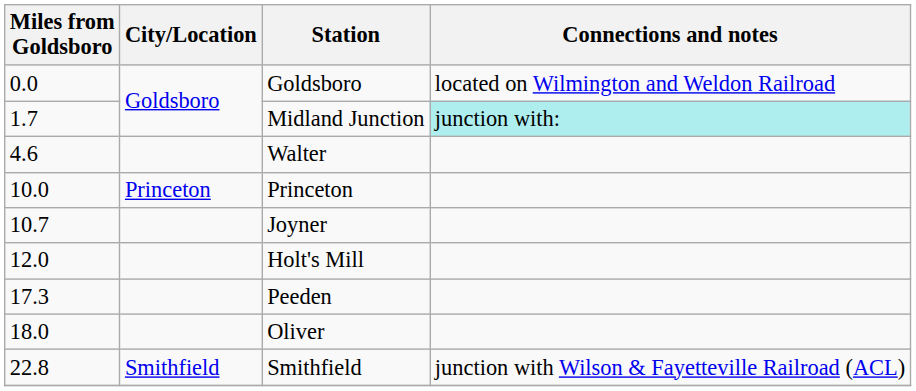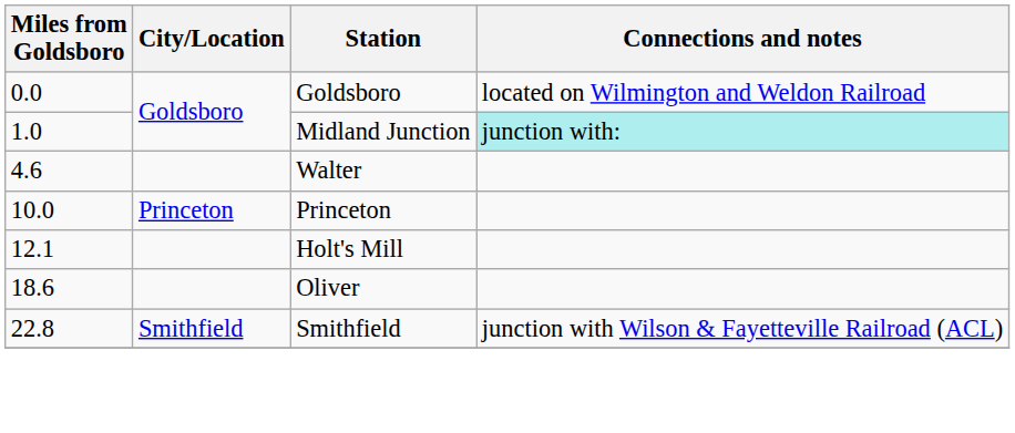 <table class="wikitable">
 <tr>
 <th>Miles from<br>Goldsboro</th>
 <th>City/Location</th>
 <th>Station</th>
 <th>Connections and notes</th>
 </tr>
 <tr>
 <td>0.0</td>
 <td ! rowspan="2"><a href='#'>Goldsboro</a></td>
 <td>Goldsboro</td>
 <td>located on <a href='#'>Wilmington and Weldon Railroad</a></td>
 </tr>
 <tr>
-<td>1.7</td>
+<td>1.0</td>
 <td>Midland Junction</td>
 <td style="background: paleturquoise;">junction with:<br></td>
 </tr>
 <tr>
 <td>4.6</td>
 <td></td>
 <td>Walter</td>
 <td></td>
 </tr>
 <tr>
 <td>10.0</td>
 <td><a href='#'>Princeton</a></td>
 <td>Princeton</td>
 <td></td>
 </tr>
 <tr>
-<td>10.7</td>
-<td></td>
-<td>Joyner</td>
-<td></td>
-</tr>
-<tr>
-<td>12.0</td>
+<td>12.1</td>
 <td></td>
 <td>Holt's Mill</td>
 <td></td>
 </tr>
 <tr>
-<td>17.3</td>
-<td></td>
-<td>Peeden</td>
-<td></td>
-</tr>
-<tr>
-<td>18.0</td>
+<td>18.6</td>
 <td></td>
 <td>Oliver</td>
 <td></td>
 </tr>
 <tr>
 <td>22.8</td>
 <td><a href='#'>Smithfield</a></td>
 <td>Smithfield</td>
 <td>junction with <a href='#'>Wilson & Fayetteville Railroad</a> (<a href='#'>ACL</a>)</td>
 </tr>
 <tr>
 </tr>
 </table>
